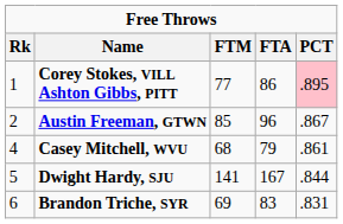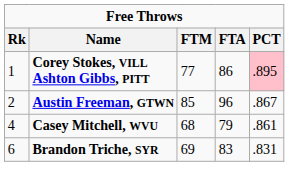 <table class="wikitable" style="white-space:nowrap; font-size:90%;">
 <tr>
 <td colspan=5 style="text-align:center"><strong>Free Throws</strong></td>
 </tr>
 <tr>
 <th>Rk</th>
 <th>Name</th>
 <th>FTM</th>
 <th>FTA</th>
 <th>PCT</th>
 </tr>
 <tr>
 <td>1</td>
 <td><strong>Corey Stokes, <small>VILL</small><br><a href='#'>Ashton Gibbs</a>, <small>PITT</small></strong></td>
 <td>77</td>
 <td>86</td>
 <td style="background: pink;">.895</td>
 </tr>
 <tr>
 <td>2</td>
 <td><strong><a href='#'>Austin Freeman</a>, <small>GTWN</small></strong></td>
 <td>85</td>
 <td>96</td>
 <td>.867</td>
 </tr>
 <tr>
 <td>4</td>
 <td><strong>Casey Mitchell, <small>WVU</small></strong></td>
 <td>68</td>
 <td>79</td>
 <td>.861</td>
 </tr>
 <tr>
-<td>5</td>
-<td><strong>Dwight Hardy, <small>SJU</small></strong></td>
-<td>141</td>
-<td>167</td>
-<td>.844</td>
-</tr>
-<tr>
 <td>6</td>
 <td><strong>Brandon Triche, <small>SYR</small></strong></td>
 <td>69</td>
 <td>83</td>
 <td>.831</td>
 </tr>
 </table>
